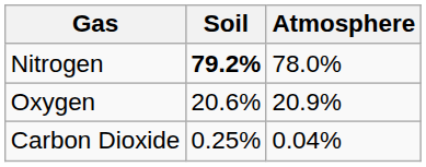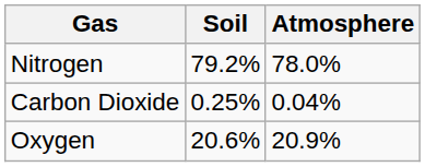 <table class="wikitable floatright">
 <tr>
 <th>Gas</th>
 <th>Soil</th>
 <th>Atmosphere</th>
 </tr>
 <tr>
 <td>Nitrogen</td>
-<td><strong>79.2%</strong></td>
+<td>79.2%</td>
 <td>78.0%</td>
+</tr>
+<tr>
+<td>Carbon Dioxide</td>
+<td>0.25%</td>
+<td>0.04%</td>
 </tr>
 <tr>
 <td>Oxygen</td>
 <td>20.6%</td>
 <td>20.9%</td>
 </tr>
-<tr>
-<td>Carbon Dioxide</td>
-<td>0.25%</td>
-<td>0.04%</td>
-</tr>
 </table>
